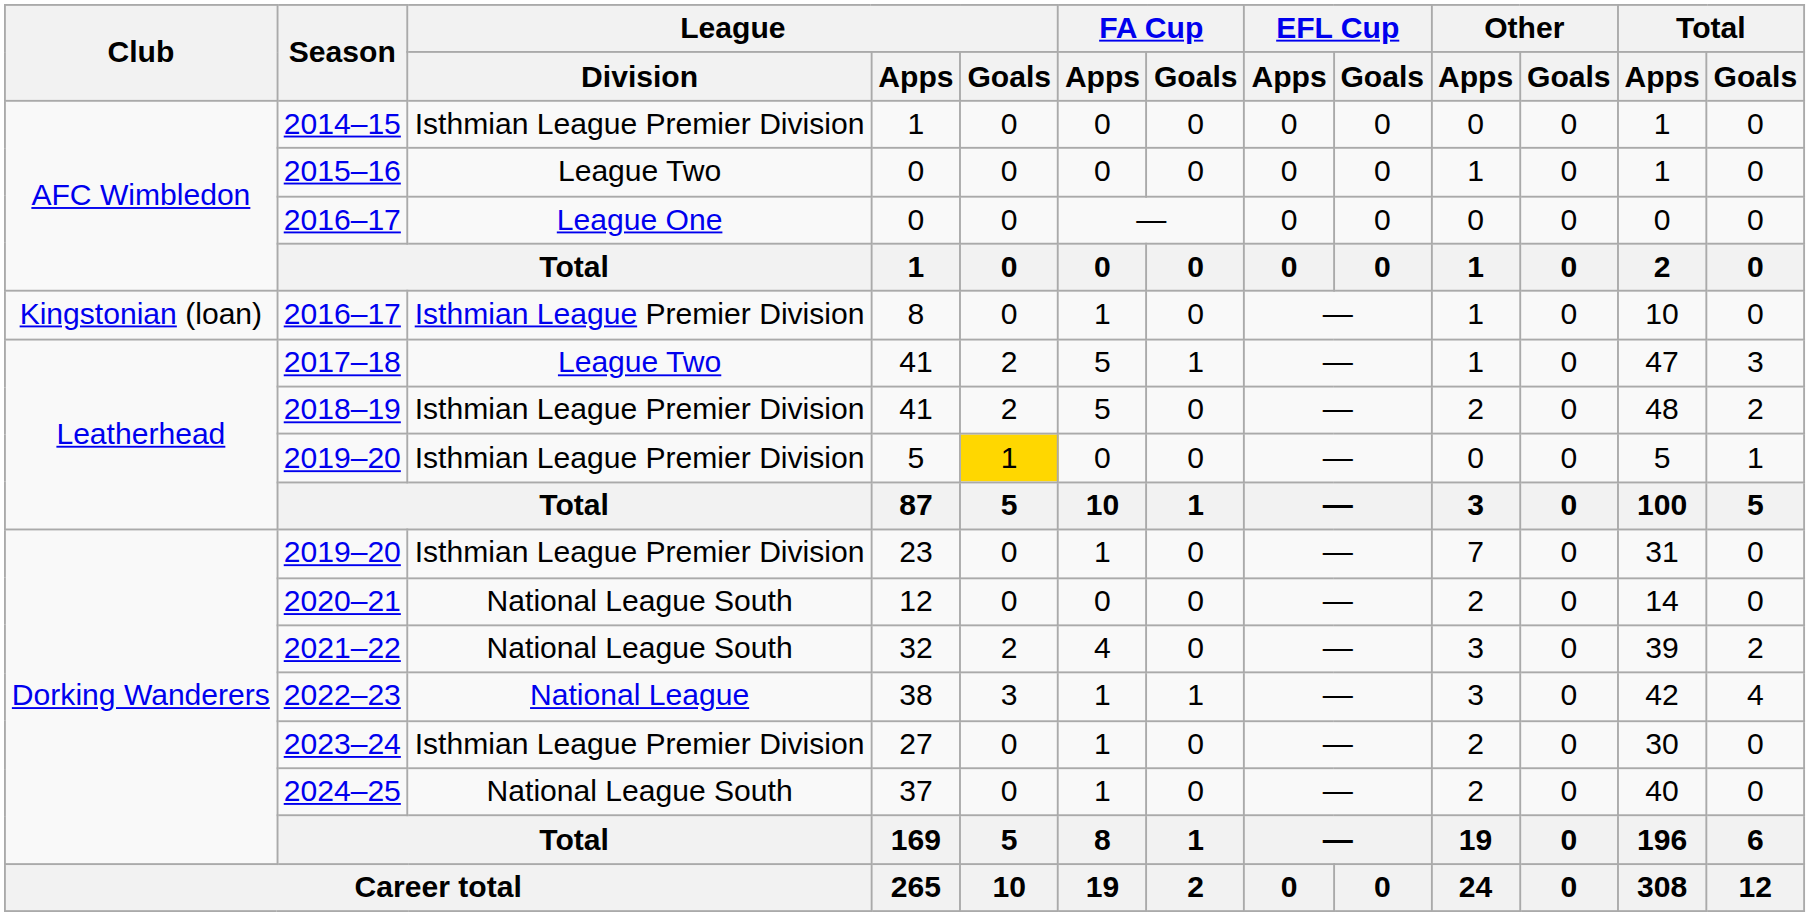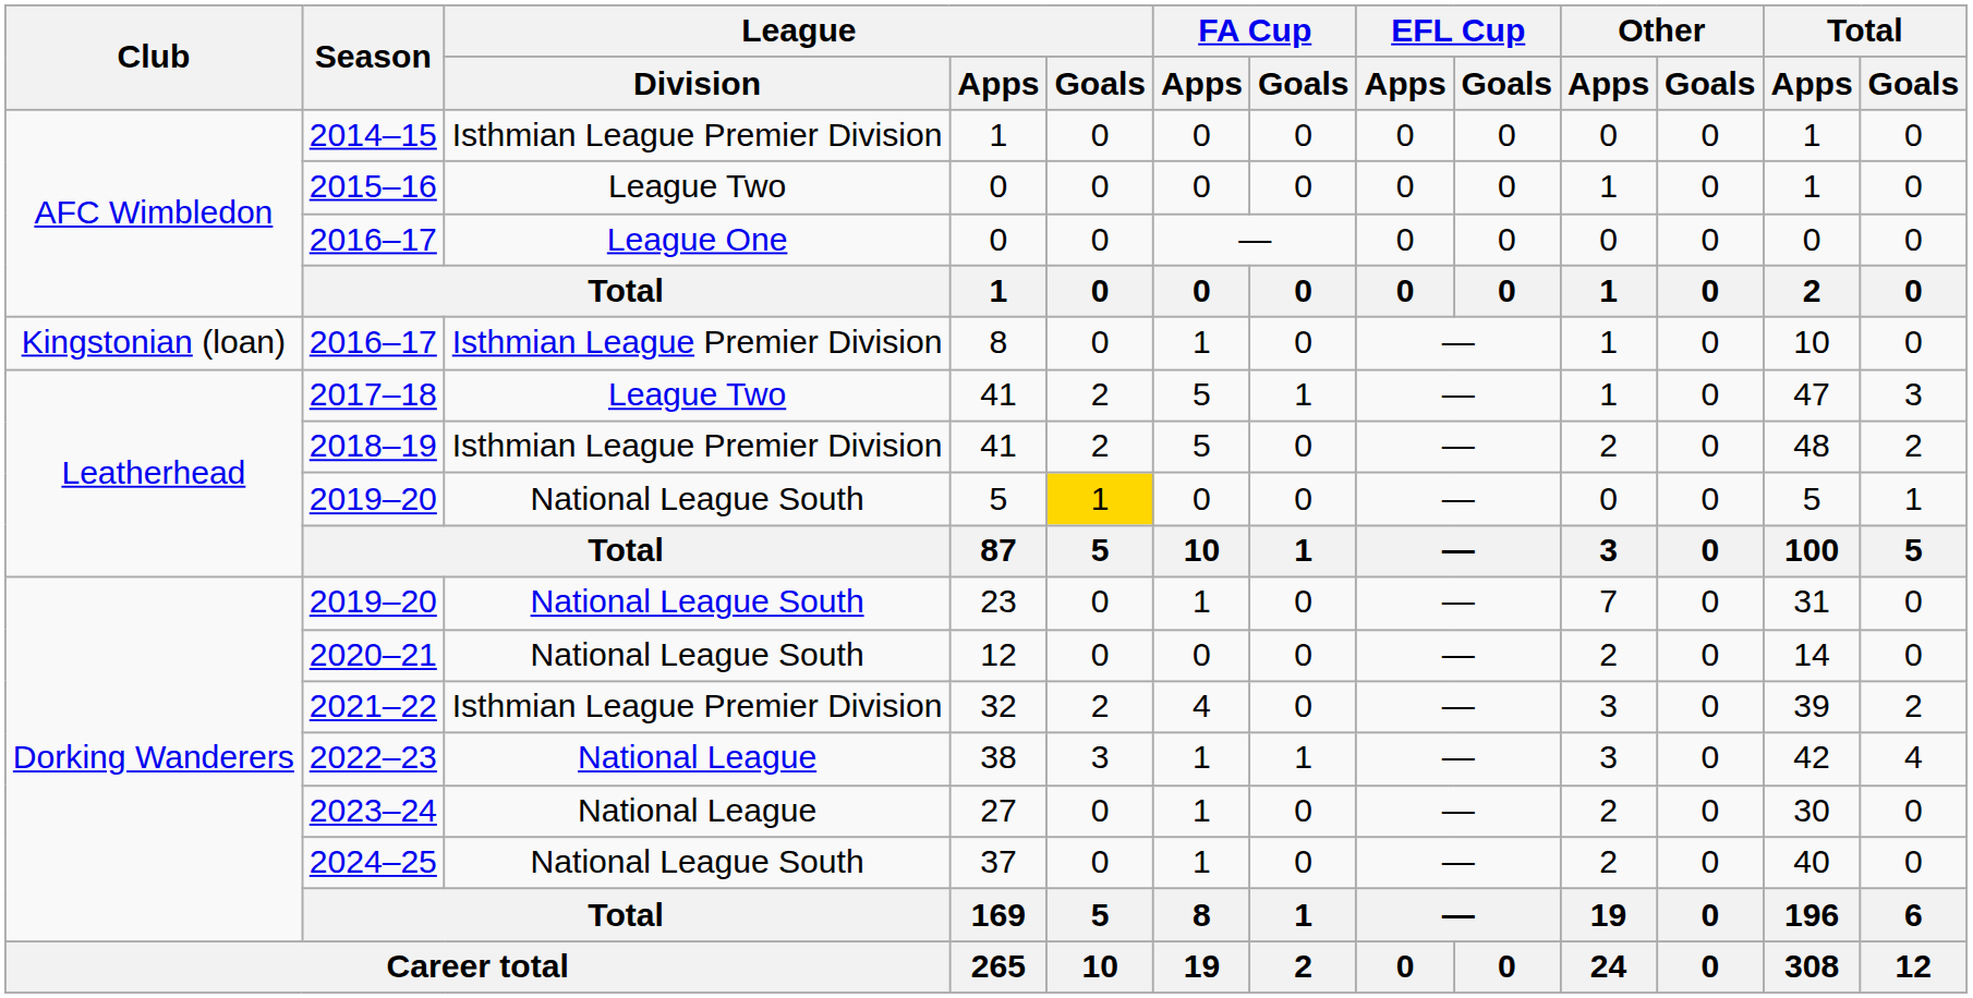 <table class="wikitable" style="text-align:center">
 <tr>
 <th rowspan="2">Club</th>
 <th rowspan="2">Season</th>
 <th colspan="3">League</th>
 <th colspan="2"><a href='#'>FA Cup</a></th>
 <th colspan="2"><a href='#'>EFL Cup</a></th>
 <th colspan="2">Other</th>
 <th colspan="2">Total</th>
 </tr>
 <tr>
 <th>Division</th>
 <th>Apps</th>
 <th>Goals</th>
 <th>Apps</th>
 <th>Goals</th>
 <th>Apps</th>
 <th>Goals</th>
 <th>Apps</th>
 <th>Goals</th>
 <th>Apps</th>
 <th>Goals</th>
 </tr>
 <tr>
 <td rowspan="4"><a href='#'>AFC Wimbledon</a></td>
 <td><a href='#'>2014–15</a></td>
 <td>Isthmian League Premier Division</td>
 <td>1</td>
 <td>0</td>
 <td>0</td>
 <td>0</td>
 <td>0</td>
 <td>0</td>
 <td>0</td>
 <td>0</td>
 <td>1</td>
 <td>0</td>
 </tr>
 <tr>
 <td><a href='#'>2015–16</a></td>
 <td>League Two</td>
 <td>0</td>
 <td>0</td>
 <td>0</td>
 <td>0</td>
 <td>0</td>
 <td>0</td>
 <td>1</td>
 <td>0</td>
 <td>1</td>
 <td>0</td>
 </tr>
 <tr>
 <td><a href='#'>2016–17</a></td>
 <td><a href='#'>League One</a></td>
 <td>0</td>
 <td>0</td>
 <td colspan="2">—</td>
 <td>0</td>
 <td>0</td>
 <td>0</td>
 <td>0</td>
 <td>0</td>
 <td>0</td>
 </tr>
 <tr>
 <th colspan="2">Total</th>
 <th>1</th>
 <th>0</th>
 <th>0</th>
 <th>0</th>
 <th>0</th>
 <th>0</th>
 <th>1</th>
 <th>0</th>
 <th>2</th>
 <th>0</th>
 </tr>
 <tr>
 <td><a href='#'>Kingstonian</a> (loan)</td>
 <td><a href='#'>2016–17</a></td>
 <td><a href='#'>Isthmian League</a> Premier Division</td>
 <td>8</td>
 <td>0</td>
 <td>1</td>
 <td>0</td>
 <td colspan="2">—</td>
 <td>1</td>
 <td>0</td>
 <td>10</td>
 <td>0</td>
 </tr>
 <tr>
 <td rowspan="4"><a href='#'>Leatherhead</a></td>
 <td><a href='#'>2017–18</a></td>
 <td><a href='#'>League Two</a></td>
 <td>41</td>
 <td>2</td>
 <td>5</td>
 <td>1</td>
 <td colspan="2">—</td>
 <td>1</td>
 <td>0</td>
 <td>47</td>
 <td>3</td>
 </tr>
 <tr>
 <td><a href='#'>2018–19</a></td>
 <td>Isthmian League Premier Division</td>
 <td>41</td>
 <td>2</td>
 <td>5</td>
 <td>0</td>
 <td colspan="2">—</td>
 <td>2</td>
 <td>0</td>
 <td>48</td>
 <td>2</td>
 </tr>
 <tr>
 <td><a href='#'>2019–20</a></td>
-<td>Isthmian League Premier Division</td>
+<td>National League South</td>
 <td>5</td>
 <td style="background: gold;">1</td>
 <td>0</td>
 <td>0</td>
 <td colspan="2">—</td>
 <td>0</td>
 <td>0</td>
 <td>5</td>
 <td>1</td>
 </tr>
 <tr>
 <th colspan="2">Total</th>
 <th>87</th>
 <th>5</th>
 <th>10</th>
 <th>1</th>
 <th colspan="2">—</th>
 <th>3</th>
 <th>0</th>
 <th>100</th>
 <th>5</th>
 </tr>
 <tr>
 <td rowspan="7"><a href='#'>Dorking Wanderers</a></td>
 <td><a href='#'>2019–20</a></td>
-<td>Isthmian League Premier Division</td>
+<td><a href='#'>National League South</a></td>
 <td>23</td>
 <td>0</td>
 <td>1</td>
 <td>0</td>
 <td colspan="2">—</td>
 <td>7</td>
 <td>0</td>
 <td>31</td>
 <td>0</td>
 </tr>
 <tr>
 <td><a href='#'>2020–21</a></td>
 <td>National League South</td>
 <td>12</td>
 <td>0</td>
 <td>0</td>
 <td>0</td>
 <td colspan="2">—</td>
 <td>2</td>
 <td>0</td>
 <td>14</td>
 <td>0</td>
 </tr>
 <tr>
 <td><a href='#'>2021–22</a></td>
-<td>National League South</td>
+<td>Isthmian League Premier Division</td>
 <td>32</td>
 <td>2</td>
 <td>4</td>
 <td>0</td>
 <td colspan="2">—</td>
 <td>3</td>
 <td>0</td>
 <td>39</td>
 <td>2</td>
 </tr>
 <tr>
 <td><a href='#'>2022–23</a></td>
 <td><a href='#'>National League</a></td>
 <td>38</td>
 <td>3</td>
 <td>1</td>
 <td>1</td>
 <td colspan="2">—</td>
 <td>3</td>
 <td>0</td>
 <td>42</td>
 <td>4</td>
 </tr>
 <tr>
 <td><a href='#'>2023–24</a></td>
-<td>Isthmian League Premier Division</td>
+<td>National League</td>
 <td>27</td>
 <td>0</td>
 <td>1</td>
 <td>0</td>
 <td colspan="2">—</td>
 <td>2</td>
 <td>0</td>
 <td>30</td>
 <td>0</td>
 </tr>
 <tr>
 <td><a href='#'>2024–25</a></td>
 <td>National League South</td>
 <td>37</td>
 <td>0</td>
 <td>1</td>
 <td>0</td>
 <td colspan="2">—</td>
 <td>2</td>
 <td>0</td>
 <td>40</td>
 <td>0</td>
 </tr>
 <tr>
 <th colspan="2">Total</th>
 <th>169</th>
 <th>5</th>
 <th>8</th>
 <th>1</th>
 <th colspan="2">—</th>
 <th>19</th>
 <th>0</th>
 <th>196</th>
 <th>6</th>
 </tr>
 <tr>
 <th colspan="3">Career total</th>
 <th>265</th>
 <th>10</th>
 <th>19</th>
 <th>2</th>
 <th>0</th>
 <th>0</th>
 <th>24</th>
 <th>0</th>
 <th>308</th>
 <th>12</th>
 </tr>
 </table>
